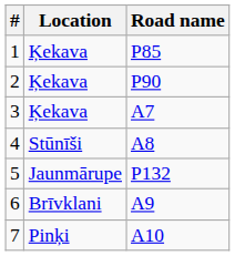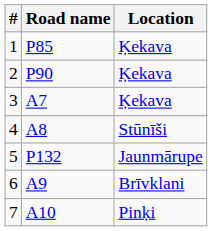 <table class="wikitable" style="margin:1em auto;">
 <tr>
 <th>#</th>
+<th>Road name</th>
 <th>Location</th>
-<th>Road name</th>
 </tr>
 <tr --->
 <td>1</td>
+<td><a href='#'>P85</a></td>
 <td><a href='#'>Ķekava</a></td>
-<td><a href='#'>P85</a></td>
 </tr>
 <tr --->
 <td>2</td>
+<td><a href='#'>P90</a></td>
 <td><a href='#'>Ķekava</a></td>
-<td><a href='#'>P90</a></td>
 </tr>
 <tr --->
 <td>3</td>
+<td><a href='#'>A7</a></td>
 <td><a href='#'>Ķekava</a></td>
-<td><a href='#'>A7</a></td>
 </tr>
 <tr --->
 <td>4</td>
+<td><a href='#'>A8</a></td>
 <td><a href='#'>Stūnīši</a></td>
-<td><a href='#'>A8</a></td>
 </tr>
 <tr --->
 <td>5</td>
+<td><a href='#'>P132</a></td>
 <td><a href='#'>Jaunmārupe</a></td>
-<td><a href='#'>P132</a></td>
 </tr>
 <tr -->
 <td>6</td>
+<td><a href='#'>A9</a></td>
 <td><a href='#'>Brīvklani</a></td>
-<td><a href='#'>A9</a></td>
 </tr>
 <tr -->
 <td>7</td>
+<td><a href='#'>A10</a></td>
 <td><a href='#'>Pinķi</a></td>
-<td><a href='#'>A10</a></td>
 </tr>
 </table>
